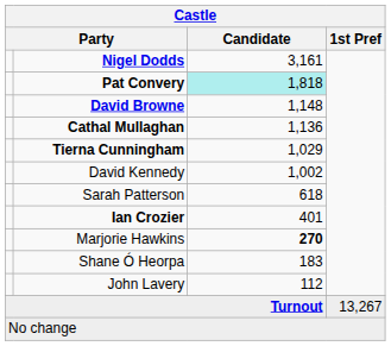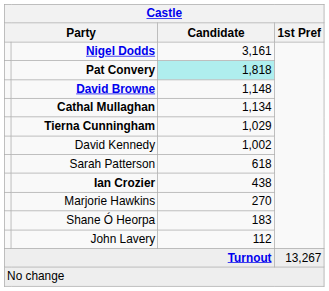 <table class="wikitable">
 <tr>
 <th colspan="4" align="center"><a href='#'>Castle</a></th>
 </tr>
 <tr>
 <th colspan="2" align="center" width=200>Party</th>
 <th width=150>Candidate</th>
 <th width=60>1st Pref</th>
 </tr>
 <tr>
 <td></td>
 <td align="right"><strong><a href='#'>Nigel Dodds</a></strong></td>
 <td align="right">3,161</td>
 </tr>
 <tr>
 <td></td>
 <td align="right"><strong>Pat Convery</strong></td>
 <td align="right" style="background: paleturquoise;">1,818</td>
 </tr>
 <tr>
 <td></td>
 <td align="right"><strong><a href='#'>David Browne</a></strong></td>
 <td align="right">1,148</td>
 </tr>
 <tr>
 <td></td>
 <td align="right"><strong>Cathal Mullaghan</strong></td>
-<td align="right">1,136</td>
+<td align="right">1,134</td>
 </tr>
 <tr>
 <td></td>
 <td align="right"><strong>Tierna Cunningham</strong></td>
 <td align="right">1,029</td>
 </tr>
 <tr>
 <td></td>
 <td align="right">David Kennedy</td>
 <td align="right">1,002</td>
 </tr>
 <tr>
 <td></td>
 <td align="right">Sarah Patterson</td>
 <td align="right">618</td>
 </tr>
 <tr>
 <td></td>
 <td align="right"><strong>Ian Crozier</strong></td>
-<td align="right">401</td>
+<td align="right">438</td>
 </tr>
 <tr>
 <td></td>
 <td align="right">Marjorie Hawkins</td>
-<td align="right"><strong>270</strong></td>
+<td align="right">270</td>
 </tr>
 <tr>
 <td></td>
 <td align="right">Shane Ó Heorpa</td>
 <td align="right">183</td>
 </tr>
 <tr>
 <td></td>
 <td align="right">John Lavery</td>
 <td align="right">112</td>
 </tr>
 <tr bgcolor="EEEEEE">
 <td colspan=3 align="right"><strong><a href='#'>Turnout</a></strong></td>
 <td align="right">13,267</td>
 </tr>
 <tr bgcolor="EEEEEE">
 <td colspan=4>No change</td>
 </tr>
 </table>
